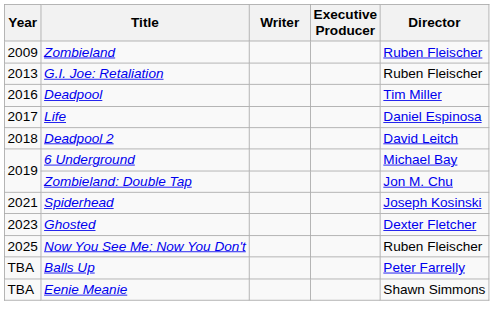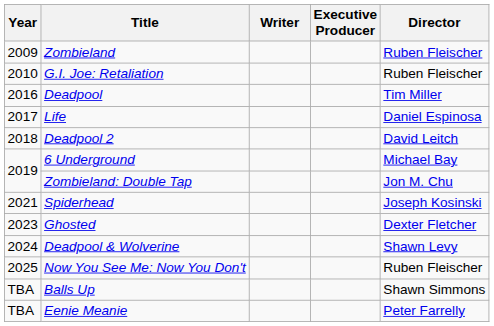 <table class="wikitable">
 <tr>
 <th>Year</th>
 <th>Title</th>
 <th width="65">Writer</th>
 <th width="65">Executive<br>Producer</th>
 <th>Director</th>
 </tr>
 <tr>
 <td>2009</td>
 <td><em><a href='#'>Zombieland</a></em></td>
 <td></td>
 <td></td>
 <td><a href='#'>Ruben Fleischer</a></td>
 </tr>
 <tr>
-<td>2013</td>
+<td>2010</td>
 <td><em><a href='#'>G.I. Joe: Retaliation</a></em></td>
 <td></td>
 <td></td>
 <td>Ruben Fleischer</td>
 </tr>
 <tr>
 <td>2016</td>
 <td><em><a href='#'>Deadpool</a></em></td>
 <td></td>
 <td></td>
 <td><a href='#'>Tim Miller</a></td>
 </tr>
 <tr>
 <td>2017</td>
 <td><em><a href='#'>Life</a></em></td>
 <td></td>
 <td></td>
 <td><a href='#'>Daniel Espinosa</a></td>
 </tr>
 <tr>
 <td>2018</td>
 <td><em><a href='#'>Deadpool 2</a></em></td>
 <td></td>
 <td></td>
 <td><a href='#'>David Leitch</a></td>
 </tr>
 <tr>
 <td rowspan=2>2019</td>
 <td><em><a href='#'>6 Underground</a></em></td>
 <td></td>
 <td></td>
 <td><a href='#'>Michael Bay</a></td>
 </tr>
 <tr>
 <td><em><a href='#'>Zombieland: Double Tap</a></em></td>
 <td></td>
 <td></td>
 <td><a href='#'>Jon M. Chu</a></td>
 </tr>
 <tr>
 <td>2021</td>
 <td><em><a href='#'>Spiderhead</a></em></td>
 <td></td>
 <td></td>
 <td><a href='#'>Joseph Kosinski</a></td>
 </tr>
 <tr>
 <td>2023</td>
 <td><em><a href='#'>Ghosted</a></em></td>
 <td></td>
 <td></td>
 <td><a href='#'>Dexter Fletcher</a></td>
 </tr>
 <tr>
+<td>2024</td>
+<td><em><a href='#'>Deadpool & Wolverine</a></em></td>
+<td></td>
+<td></td>
+<td><a href='#'>Shawn Levy</a></td>
+</tr>
+<tr>
 <td>2025</td>
 <td><em><a href='#'>Now You See Me: Now You Don't</a></em></td>
 <td></td>
 <td></td>
 <td>Ruben Fleischer</td>
 </tr>
 <tr>
 <td>TBA</td>
 <td><em><a href='#'>Balls Up</a></em></td>
 <td></td>
 <td></td>
-<td><a href='#'>Peter Farrelly</a></td>
+<td>Shawn Simmons</td>
 </tr>
 <tr>
 <td>TBA</td>
 <td><em><a href='#'>Eenie Meanie</a></em></td>
 <td></td>
 <td></td>
-<td>Shawn Simmons</td>
+<td><a href='#'>Peter Farrelly</a></td>
 </tr>
 </table>
